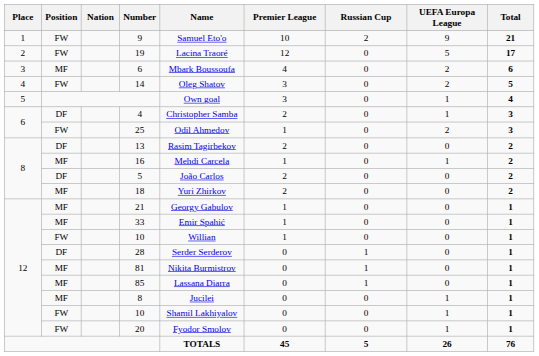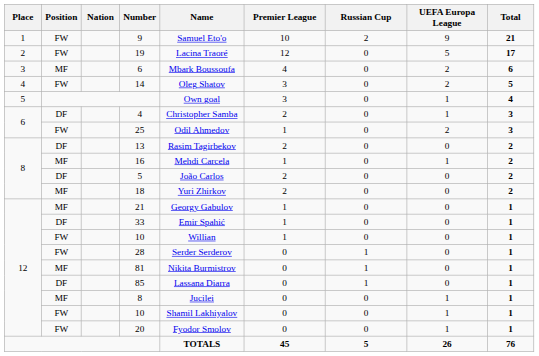 <table class="wikitable" style="font-size: 95%; text-align: center">
 <tr>
 <th width=60>Place</th>
 <th width=60>Position</th>
 <th width=60>Nation</th>
 <th width=60>Number</th>
 <th width=150>Name</th>
 <th width=150>Premier League</th>
 <th width=150>Russian Cup</th>
 <th width=150>UEFA Europa League</th>
 <th width=80>Total</th>
 </tr>
 <tr>
 <td>1</td>
 <td>FW</td>
 <td></td>
 <td>9</td>
 <td><a href='#'>Samuel Eto'o</a></td>
 <td>10</td>
 <td>2</td>
 <td>9</td>
 <td><strong>21</strong></td>
 </tr>
 <tr>
 <td>2</td>
 <td>FW</td>
 <td></td>
 <td>19</td>
 <td><a href='#'>Lacina Traoré</a></td>
 <td>12</td>
 <td>0</td>
 <td>5</td>
 <td><strong>17</strong></td>
 </tr>
 <tr>
 <td>3</td>
 <td>MF</td>
 <td></td>
 <td>6</td>
 <td><a href='#'>Mbark Boussoufa</a></td>
 <td>4</td>
 <td>0</td>
 <td>2</td>
 <td><strong>6</strong></td>
 </tr>
 <tr>
 <td>4</td>
 <td>FW</td>
 <td></td>
 <td>14</td>
 <td><a href='#'>Oleg Shatov</a></td>
 <td>3</td>
 <td>0</td>
 <td>2</td>
 <td><strong>5</strong></td>
 </tr>
 <tr>
 <td>5</td>
 <td colspan="3"></td>
 <td><a href='#'>Own goal</a></td>
 <td>3</td>
 <td>0</td>
 <td>1</td>
 <td><strong>4</strong></td>
 </tr>
 <tr>
 <td rowspan="2">6</td>
 <td>DF</td>
 <td></td>
 <td>4</td>
 <td><a href='#'>Christopher Samba</a></td>
 <td>2</td>
 <td>0</td>
 <td>1</td>
 <td><strong>3</strong></td>
 </tr>
 <tr>
 <td>FW</td>
 <td></td>
 <td>25</td>
 <td><a href='#'>Odil Ahmedov</a></td>
 <td>1</td>
 <td>0</td>
 <td>2</td>
 <td><strong>3</strong></td>
 </tr>
 <tr>
 <td rowspan="4">8</td>
 <td>DF</td>
 <td></td>
 <td>13</td>
 <td><a href='#'>Rasim Tagirbekov</a></td>
 <td>2</td>
 <td>0</td>
 <td>0</td>
 <td><strong>2</strong></td>
 </tr>
 <tr>
 <td>MF</td>
 <td></td>
 <td>16</td>
 <td><a href='#'>Mehdi Carcela</a></td>
 <td>1</td>
 <td>0</td>
 <td>1</td>
 <td><strong>2</strong></td>
 </tr>
 <tr>
 <td>DF</td>
 <td></td>
 <td>5</td>
 <td><a href='#'>João Carlos</a></td>
 <td>2</td>
 <td>0</td>
 <td>0</td>
 <td><strong>2</strong></td>
 </tr>
 <tr>
 <td>MF</td>
 <td></td>
 <td>18</td>
 <td><a href='#'>Yuri Zhirkov</a></td>
 <td>2</td>
 <td>0</td>
 <td>0</td>
 <td><strong>2</strong></td>
 </tr>
 <tr>
 <td rowspan="9">12</td>
 <td>MF</td>
 <td></td>
 <td>21</td>
 <td><a href='#'>Georgy Gabulov</a></td>
 <td>1</td>
 <td>0</td>
 <td>0</td>
 <td><strong>1</strong></td>
 </tr>
 <tr>
-<td>MF</td>
+<td>DF</td>
 <td></td>
 <td>33</td>
 <td><a href='#'>Emir Spahić</a></td>
 <td>1</td>
 <td>0</td>
 <td>0</td>
 <td><strong>1</strong></td>
 </tr>
 <tr>
 <td>FW</td>
 <td></td>
 <td>10</td>
 <td><a href='#'>Willian</a></td>
 <td>1</td>
 <td>0</td>
 <td>0</td>
 <td><strong>1</strong></td>
 </tr>
 <tr>
-<td>DF</td>
+<td>FW</td>
 <td></td>
 <td>28</td>
 <td><a href='#'>Serder Serderov</a></td>
 <td>0</td>
 <td>1</td>
 <td>0</td>
 <td><strong>1</strong></td>
 </tr>
 <tr>
 <td>MF</td>
 <td></td>
 <td>81</td>
 <td><a href='#'>Nikita Burmistrov</a></td>
 <td>0</td>
 <td>1</td>
 <td>0</td>
 <td><strong>1</strong></td>
 </tr>
 <tr>
-<td>MF</td>
+<td>DF</td>
 <td></td>
 <td>85</td>
 <td><a href='#'>Lassana Diarra</a></td>
 <td>0</td>
 <td>1</td>
 <td>0</td>
 <td><strong>1</strong></td>
 </tr>
 <tr>
 <td>MF</td>
 <td></td>
 <td>8</td>
 <td><a href='#'>Jucilei</a></td>
 <td>0</td>
 <td>0</td>
 <td>1</td>
 <td><strong>1</strong></td>
 </tr>
 <tr>
 <td>FW</td>
 <td></td>
 <td>10</td>
 <td><a href='#'>Shamil Lakhiyalov</a></td>
 <td>0</td>
 <td>0</td>
 <td>1</td>
 <td><strong>1</strong></td>
 </tr>
 <tr>
 <td>FW</td>
 <td></td>
 <td>20</td>
 <td><a href='#'>Fyodor Smolov</a></td>
 <td>0</td>
 <td>0</td>
 <td>1</td>
 <td><strong>1</strong></td>
 </tr>
 <tr>
 <td colspan="4"></td>
 <td><strong>TOTALS</strong></td>
 <td><strong>45</strong></td>
 <td><strong>5</strong></td>
 <td><strong>26</strong></td>
 <td><strong>76</strong></td>
 </tr>
 </table>
